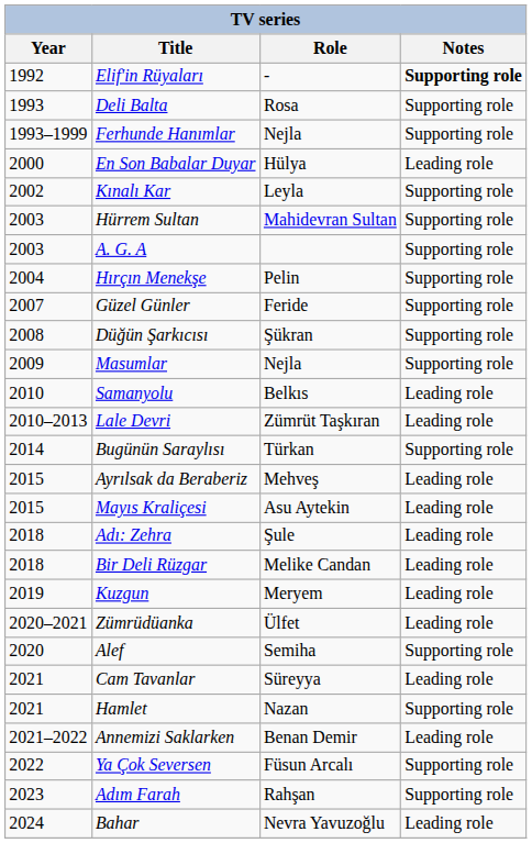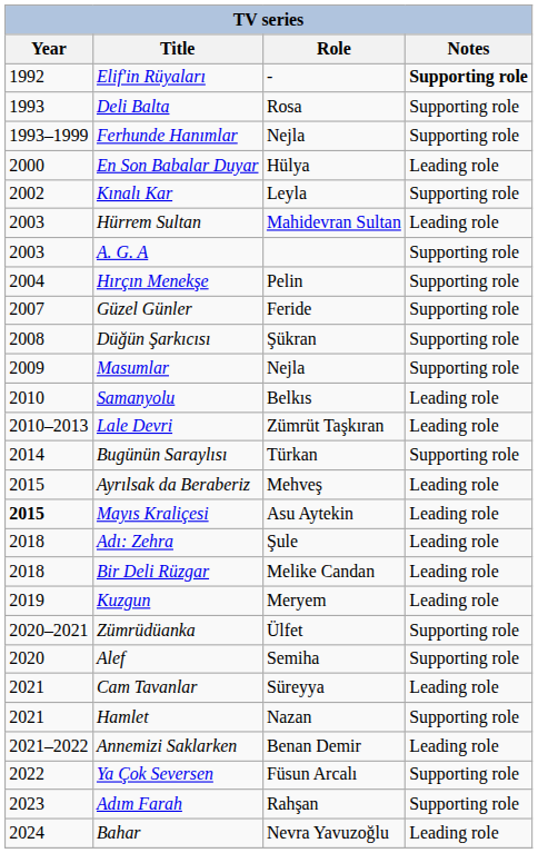 <table class="wikitable" style="font-size: 90%;">
 <tr>
 <th colspan="4" style="background: LightSteelBlue;">TV series</th>
 </tr>
 <tr>
 <th>Year</th>
 <th>Title</th>
 <th>Role</th>
 <th>Notes</th>
 </tr>
 <tr>
 <td>1992</td>
 <td><em><a href='#'>Elif'in Rüyaları</a></em></td>
 <td>-</td>
 <td><strong>Supporting role</strong></td>
 </tr>
 <tr>
 <td>1993</td>
 <td><em><a href='#'>Deli Balta</a></em></td>
 <td>Rosa</td>
 <td>Supporting role</td>
 </tr>
 <tr>
 <td>1993–1999</td>
 <td><em><a href='#'>Ferhunde Hanımlar</a></em></td>
 <td>Nejla</td>
 <td>Supporting role</td>
 </tr>
 <tr>
 <td>2000</td>
 <td><em><a href='#'>En Son Babalar Duyar</a></em></td>
 <td>Hülya</td>
 <td>Leading role</td>
 </tr>
 <tr>
 <td>2002</td>
 <td><em><a href='#'>Kınalı Kar</a></em></td>
 <td>Leyla</td>
 <td>Supporting role</td>
 </tr>
 <tr>
 <td>2003</td>
 <td><em>Hürrem Sultan</em></td>
 <td><a href='#'>Mahidevran Sultan</a></td>
-<td>Supporting role</td>
+<td>Leading role</td>
 </tr>
 <tr>
 <td>2003</td>
 <td><em><a href='#'>A. G. A</a></em></td>
 <td></td>
 <td>Supporting role</td>
 </tr>
 <tr>
 <td>2004</td>
 <td><em><a href='#'>Hırçın Menekşe</a></em></td>
 <td>Pelin</td>
 <td>Supporting role</td>
 </tr>
 <tr>
 <td>2007</td>
 <td><em>Güzel Günler</em></td>
 <td>Feride</td>
 <td>Supporting role</td>
 </tr>
 <tr>
 <td>2008</td>
 <td><em>Düğün Şarkıcısı</em></td>
 <td>Şükran</td>
 <td>Supporting role</td>
 </tr>
 <tr>
 <td>2009</td>
 <td><em><a href='#'>Masumlar</a></em></td>
 <td>Nejla</td>
 <td>Supporting role</td>
 </tr>
 <tr>
 <td>2010</td>
 <td><a href='#'><em>Samanyolu</em></a></td>
 <td>Belkıs</td>
 <td>Leading role</td>
 </tr>
 <tr>
 <td>2010–2013</td>
 <td><em><a href='#'>Lale Devri</a></em></td>
 <td>Zümrüt Taşkıran</td>
 <td>Leading role</td>
 </tr>
 <tr>
 <td>2014</td>
 <td><em>Bugünün Saraylısı</em></td>
 <td>Türkan</td>
 <td>Supporting role</td>
 </tr>
 <tr>
 <td>2015</td>
 <td><em>Ayrılsak da Beraberiz</em></td>
 <td>Mehveş</td>
 <td>Leading role</td>
 </tr>
 <tr>
-<td>2015</td>
+<td><strong>2015</strong></td>
 <td><em><a href='#'>Mayıs Kraliçesi</a></em></td>
 <td>Asu Aytekin</td>
 <td>Leading role</td>
 </tr>
 <tr>
 <td>2018</td>
 <td><em><a href='#'>Adı: Zehra</a></em></td>
 <td>Şule</td>
 <td>Leading role</td>
 </tr>
 <tr>
 <td>2018</td>
 <td><em><a href='#'>Bir Deli Rüzgar</a></em></td>
 <td>Melike Candan</td>
 <td>Leading role</td>
 </tr>
 <tr>
 <td>2019</td>
 <td><em><a href='#'>Kuzgun</a></em></td>
 <td>Meryem</td>
 <td>Leading role</td>
 </tr>
 <tr>
 <td>2020–2021</td>
 <td><em>Zümrüdüanka</em></td>
 <td>Ülfet</td>
-<td>Leading role</td>
+<td>Supporting role</td>
 </tr>
 <tr>
 <td>2020</td>
 <td><em>Alef</em></td>
 <td>Semiha</td>
 <td>Supporting role</td>
 </tr>
 <tr>
 <td>2021</td>
 <td><em>Cam Tavanlar</em></td>
 <td>Süreyya</td>
 <td>Leading role</td>
 </tr>
 <tr>
 <td>2021</td>
 <td><em>Hamlet</em></td>
 <td>Nazan</td>
 <td>Supporting role</td>
 </tr>
 <tr>
 <td>2021–2022</td>
 <td><em>Annemizi Saklarken</em></td>
 <td>Benan Demir</td>
 <td>Leading role</td>
 </tr>
 <tr>
 <td>2022</td>
 <td><em><a href='#'>Ya Çok Seversen</a></em></td>
 <td>Füsun Arcalı</td>
 <td>Supporting role</td>
 </tr>
 <tr>
 <td>2023</td>
 <td><em><a href='#'>Adım Farah</a></em></td>
 <td>Rahşan</td>
 <td>Supporting role</td>
 </tr>
 <tr>
 <td>2024</td>
 <td><em>Bahar</em></td>
 <td>Nevra Yavuzoğlu</td>
 <td>Leading role</td>
 </tr>
 <tr>
 </tr>
 </table>
